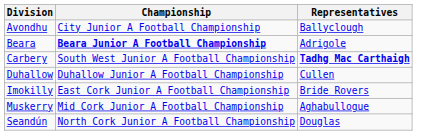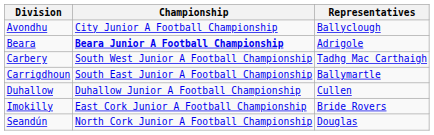 <table class="wikitable">
 <tr>
 <th>Division</th>
 <th>Championship</th>
 <th>Representatives</th>
 </tr>
 <tr>
 <td><a href='#'>Avondhu</a></td>
 <td><a href='#'>City Junior A Football Championship</a></td>
 <td><a href='#'>Ballyclough</a></td>
 </tr>
 <tr>
 <td><a href='#'>Beara</a></td>
 <td><strong><a href='#'>Beara Junior A Football Championship</a></strong></td>
 <td><a href='#'>Adrigole</a></td>
 </tr>
 <tr>
 <td><a href='#'>Carbery</a></td>
 <td><a href='#'>South West Junior A Football Championship</a></td>
-<td><strong><a href='#'>Tadhg Mac Carthaigh</a></strong></td>
+<td><a href='#'>Tadhg Mac Carthaigh</a></td>
+</tr>
+<tr>
+<td><a href='#'>Carrigdhoun</a></td>
+<td><a href='#'>South East Junior A Football Championship</a></td>
+<td><a href='#'>Ballymartle</a></td>
 </tr>
 <tr>
 <td><a href='#'>Duhallow</a></td>
 <td><a href='#'>Duhallow Junior A Football Championship</a></td>
 <td><a href='#'>Cullen</a></td>
 </tr>
 <tr>
 <td><a href='#'>Imokilly</a></td>
 <td><a href='#'>East Cork Junior A Football Championship</a></td>
 <td><a href='#'>Bride Rovers</a></td>
 </tr>
 <tr>
-<td><a href='#'>Muskerry</a></td>
-<td><a href='#'>Mid Cork Junior A Football Championship</a></td>
-<td><a href='#'>Aghabullogue</a></td>
-</tr>
-<tr>
 <td><a href='#'>Seandún</a></td>
 <td><a href='#'>North Cork Junior A Football Championship</a></td>
 <td><a href='#'>Douglas</a></td>
 </tr>
 </table>
